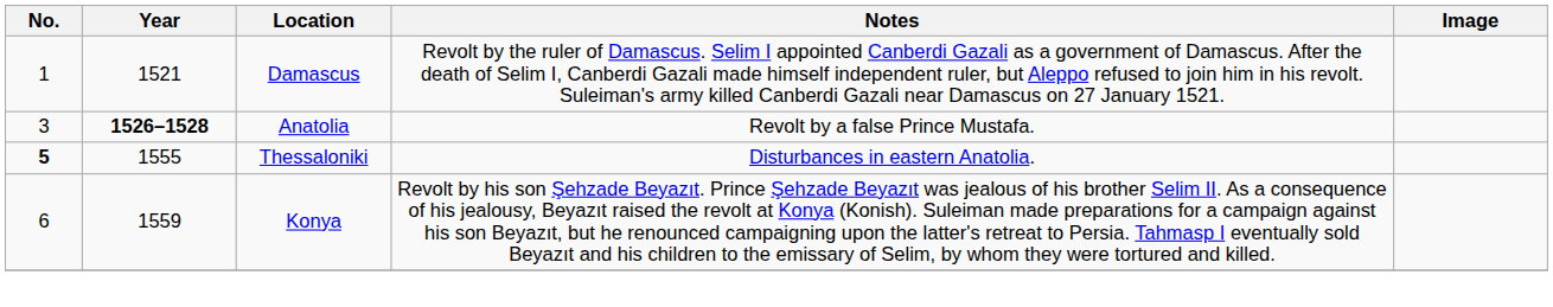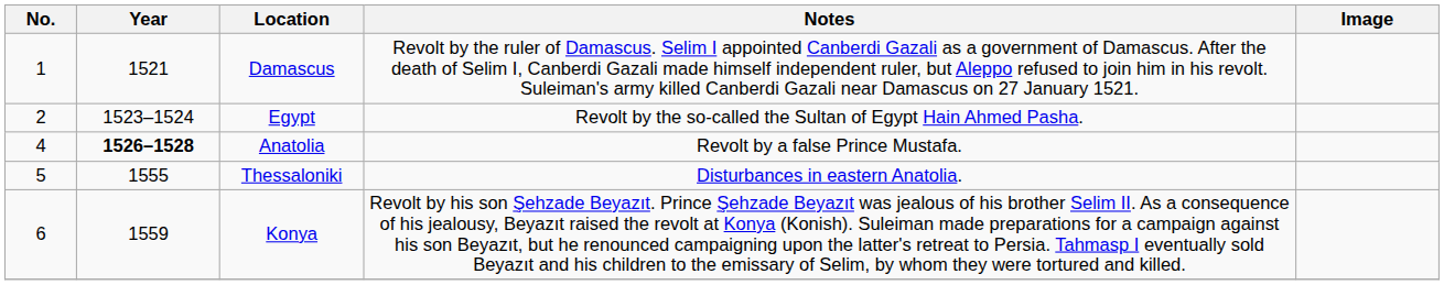 <table class="wikitable sortable" border="1" style="width:100%; text-align:center;">
 <tr>
 <th width="5%">No.</th>
 <th width="10%">Year</th>
 <th width="10%">Location</th>
 <th class="unsortable" width="65%">Notes</th>
 <th class="unsortable" width="100px">Image</th>
 </tr>
 <tr>
 <td>1</td>
 <td>1521</td>
 <td><a href='#'>Damascus</a></td>
 <td>Revolt by the ruler of <a href='#'>Damascus</a>. <a href='#'>Selim I</a> appointed <a href='#'>Canberdi Gazali</a> as a government of Damascus. After the death of Selim I, Canberdi Gazali made himself independent ruler, but <a href='#'>Aleppo</a> refused to join him in his revolt. Suleiman's army killed Canberdi Gazali near Damascus on 27 January 1521.</td>
 <td></td>
 </tr>
 <tr>
-<td>3</td>
+<td>2</td>
+<td>1523–1524</td>
+<td><a href='#'>Egypt</a></td>
+<td>Revolt by the so-called the Sultan of Egypt <a href='#'>Hain Ahmed Pasha</a>.</td>
+<td></td>
+</tr>
+<tr>
+<td>4</td>
 <td><strong>1526–1528</strong></td>
 <td><a href='#'>Anatolia</a></td>
 <td>Revolt by a false Prince Mustafa.</td>
 <td></td>
 </tr>
 <tr>
-<td><strong>5</strong></td>
+<td>5</td>
 <td>1555</td>
 <td><a href='#'>Thessaloniki</a></td>
 <td><a href='#'>Disturbances in eastern Anatolia</a>.</td>
 <td></td>
 </tr>
 <tr>
 <td>6</td>
 <td>1559</td>
 <td><a href='#'>Konya</a></td>
 <td>Revolt by his son <a href='#'>Şehzade Beyazıt</a>. Prince <a href='#'>Şehzade Beyazıt</a> was jealous of his brother <a href='#'>Selim II</a>. As a consequence of his jealousy, Beyazıt raised the revolt at <a href='#'>Konya</a> (Konish). Suleiman made preparations for a campaign against his son Beyazıt, but he renounced campaigning upon the latter's retreat to Persia. <a href='#'>Tahmasp I</a> eventually sold Beyazıt and his children to the emissary of Selim, by whom they were tortured and killed.</td>
 <td></td>
 </tr>
 <tr>
 </tr>
 </table>
